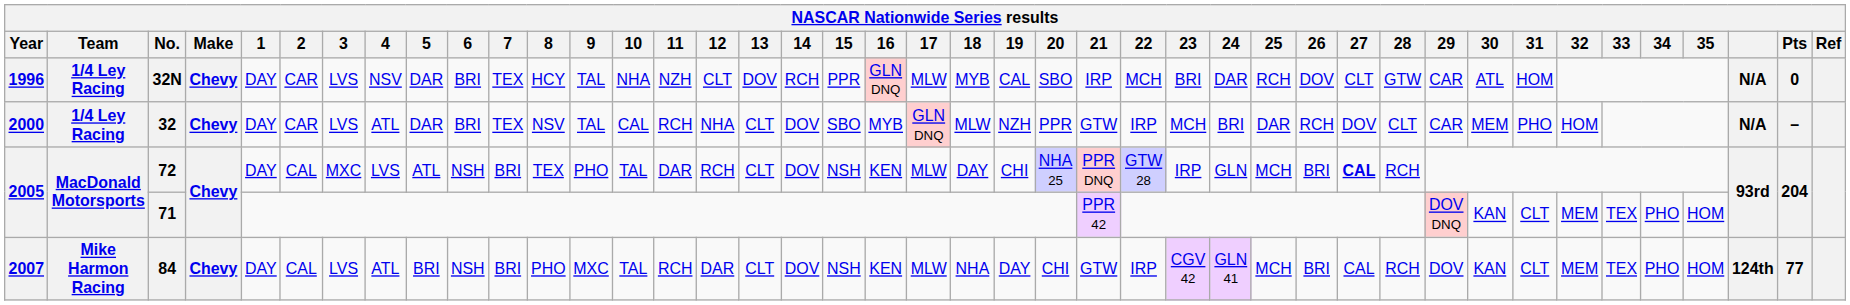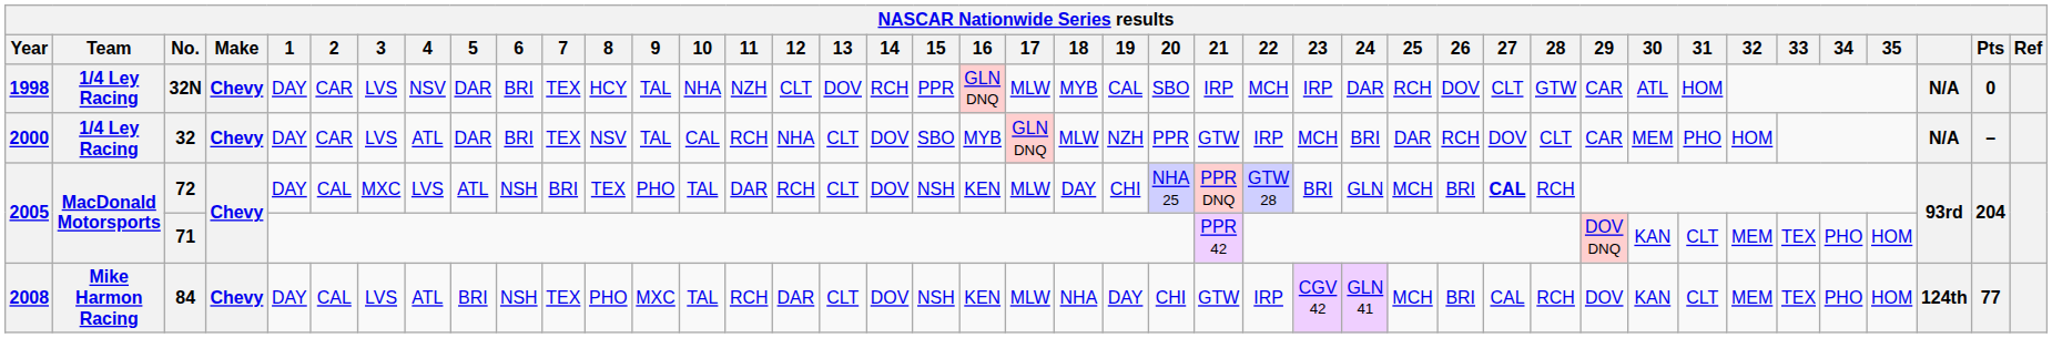 <table class="wikitable" style="text-align:center; font-size:75%">
 <tr>
 <th colspan=42><a href='#'>NASCAR Nationwide Series</a> results</th>
 </tr>
 <tr>
 <th>Year</th>
 <th>Team</th>
 <th>No.</th>
 <th>Make</th>
 <th>1</th>
 <th>2</th>
 <th>3</th>
 <th>4</th>
 <th>5</th>
 <th>6</th>
 <th>7</th>
 <th>8</th>
 <th>9</th>
 <th>10</th>
 <th>11</th>
 <th>12</th>
 <th>13</th>
 <th>14</th>
 <th>15</th>
 <th>16</th>
 <th>17</th>
 <th>18</th>
 <th>19</th>
 <th>20</th>
 <th>21</th>
 <th>22</th>
 <th>23</th>
 <th>24</th>
 <th>25</th>
 <th>26</th>
 <th>27</th>
 <th>28</th>
 <th>29</th>
 <th>30</th>
 <th>31</th>
 <th>32</th>
 <th>33</th>
 <th>34</th>
 <th>35</th>
 <th></th>
 <th>Pts</th>
 <th>Ref</th>
 </tr>
 <tr>
-<th><a href='#'>1996</a></th>
+<th><a href='#'>1998</a></th>
 <th><a href='#'>1/4 Ley Racing</a></th>
 <th>32N</th>
 <th><a href='#'>Chevy</a></th>
 <td><a href='#'>DAY</a></td>
 <td><a href='#'>CAR</a></td>
 <td><a href='#'>LVS</a></td>
 <td><a href='#'>NSV</a></td>
 <td><a href='#'>DAR</a></td>
 <td><a href='#'>BRI</a></td>
 <td><a href='#'>TEX</a></td>
 <td><a href='#'>HCY</a></td>
 <td><a href='#'>TAL</a></td>
 <td><a href='#'>NHA</a></td>
 <td><a href='#'>NZH</a></td>
 <td><a href='#'>CLT</a></td>
 <td><a href='#'>DOV</a></td>
 <td><a href='#'>RCH</a></td>
 <td><a href='#'>PPR</a></td>
 <td style="background:#FFCFCF;"><a href='#'>GLN</a><br><small>DNQ</small></td>
 <td><a href='#'>MLW</a></td>
 <td><a href='#'>MYB</a></td>
 <td><a href='#'>CAL</a></td>
 <td><a href='#'>SBO</a></td>
 <td><a href='#'>IRP</a></td>
 <td><a href='#'>MCH</a></td>
-<td><a href='#'>BRI</a></td>
+<td><a href='#'>IRP</a></td>
 <td><a href='#'>DAR</a></td>
 <td><a href='#'>RCH</a></td>
 <td><a href='#'>DOV</a></td>
 <td><a href='#'>CLT</a></td>
 <td><a href='#'>GTW</a></td>
 <td><a href='#'>CAR</a></td>
 <td><a href='#'>ATL</a></td>
 <td><a href='#'>HOM</a></td>
 <td colspan=4></td>
 <th>N/A</th>
 <th>0</th>
 <th></th>
 </tr>
 <tr>
 <th><a href='#'>2000</a></th>
 <th><a href='#'>1/4 Ley Racing</a></th>
 <th>32</th>
 <th><a href='#'>Chevy</a></th>
 <td><a href='#'>DAY</a></td>
 <td><a href='#'>CAR</a></td>
 <td><a href='#'>LVS</a></td>
 <td><a href='#'>ATL</a></td>
 <td><a href='#'>DAR</a></td>
 <td><a href='#'>BRI</a></td>
 <td><a href='#'>TEX</a></td>
 <td><a href='#'>NSV</a></td>
 <td><a href='#'>TAL</a></td>
 <td><a href='#'>CAL</a></td>
 <td><a href='#'>RCH</a></td>
 <td><a href='#'>NHA</a></td>
 <td><a href='#'>CLT</a></td>
 <td><a href='#'>DOV</a></td>
 <td><a href='#'>SBO</a></td>
 <td><a href='#'>MYB</a></td>
 <td style="background:#FFCFCF;"><a href='#'>GLN</a><br><small>DNQ</small></td>
 <td><a href='#'>MLW</a></td>
 <td><a href='#'>NZH</a></td>
 <td><a href='#'>PPR</a></td>
 <td><a href='#'>GTW</a></td>
 <td><a href='#'>IRP</a></td>
 <td><a href='#'>MCH</a></td>
 <td><a href='#'>BRI</a></td>
 <td><a href='#'>DAR</a></td>
 <td><a href='#'>RCH</a></td>
 <td><a href='#'>DOV</a></td>
 <td><a href='#'>CLT</a></td>
 <td><a href='#'>CAR</a></td>
 <td><a href='#'>MEM</a></td>
 <td><a href='#'>PHO</a></td>
 <td><a href='#'>HOM</a></td>
 <td colspan=3></td>
 <th>N/A</th>
 <th>–</th>
 <th></th>
 </tr>
 <tr>
 <th rowspan=2><a href='#'>2005</a></th>
 <th rowspan=2><a href='#'>MacDonald Motorsports</a></th>
 <th>72</th>
 <th rowspan=2><a href='#'>Chevy</a></th>
 <td><a href='#'>DAY</a></td>
 <td><a href='#'>CAL</a></td>
 <td><a href='#'>MXC</a></td>
 <td><a href='#'>LVS</a></td>
 <td><a href='#'>ATL</a></td>
 <td><a href='#'>NSH</a></td>
 <td><a href='#'>BRI</a></td>
 <td><a href='#'>TEX</a></td>
 <td><a href='#'>PHO</a></td>
 <td><a href='#'>TAL</a></td>
 <td><a href='#'>DAR</a></td>
 <td><a href='#'>RCH</a></td>
 <td><a href='#'>CLT</a></td>
 <td><a href='#'>DOV</a></td>
 <td><a href='#'>NSH</a></td>
 <td><a href='#'>KEN</a></td>
 <td><a href='#'>MLW</a></td>
 <td><a href='#'>DAY</a></td>
 <td><a href='#'>CHI</a></td>
 <td style="background:#CFCFFF;"><a href='#'>NHA</a><br><small>25</small></td>
 <td style="background:#FFCFCF;"><a href='#'>PPR</a><br><small>DNQ</small></td>
 <td style="background:#CFCFFF;"><a href='#'>GTW</a><br><small>28</small></td>
-<td><a href='#'>IRP</a></td>
+<td><a href='#'>BRI</a></td>
 <td><a href='#'>GLN</a></td>
 <td><a href='#'>MCH</a></td>
 <td><a href='#'>BRI</a></td>
 <td><strong><a href='#'>CAL</a></strong></td>
 <td><a href='#'>RCH</a></td>
 <td colspan=7></td>
 <th rowspan=2>93rd</th>
 <th rowspan=2>204</th>
 <th rowspan=2></th>
 </tr>
 <tr>
 <th>71</th>
 <td colspan=20></td>
 <td style="background:#EFCFFF;"><a href='#'>PPR</a><br><small>42</small></td>
 <td colspan=7></td>
 <td style="background:#FFCFCF;"><a href='#'>DOV</a><br><small>DNQ</small></td>
 <td><a href='#'>KAN</a></td>
 <td><a href='#'>CLT</a></td>
 <td><a href='#'>MEM</a></td>
 <td><a href='#'>TEX</a></td>
 <td><a href='#'>PHO</a></td>
 <td><a href='#'>HOM</a></td>
 </tr>
 <tr>
-<th><a href='#'>2007</a></th>
+<th><a href='#'>2008</a></th>
 <th><a href='#'>Mike Harmon Racing</a></th>
 <th>84</th>
 <th><a href='#'>Chevy</a></th>
 <td><a href='#'>DAY</a></td>
 <td><a href='#'>CAL</a></td>
 <td><a href='#'>LVS</a></td>
 <td><a href='#'>ATL</a></td>
 <td><a href='#'>BRI</a></td>
 <td><a href='#'>NSH</a></td>
-<td><a href='#'>BRI</a></td>
+<td><a href='#'>TEX</a></td>
 <td><a href='#'>PHO</a></td>
 <td><a href='#'>MXC</a></td>
 <td><a href='#'>TAL</a></td>
 <td><a href='#'>RCH</a></td>
 <td><a href='#'>DAR</a></td>
 <td><a href='#'>CLT</a></td>
 <td><a href='#'>DOV</a></td>
 <td><a href='#'>NSH</a></td>
 <td><a href='#'>KEN</a></td>
 <td><a href='#'>MLW</a></td>
 <td><a href='#'>NHA</a></td>
 <td><a href='#'>DAY</a></td>
 <td><a href='#'>CHI</a></td>
 <td><a href='#'>GTW</a></td>
 <td><a href='#'>IRP</a></td>
 <td style="background:#EFCFFF;"><a href='#'>CGV</a><br><small>42</small></td>
 <td style="background:#EFCFFF;"><a href='#'>GLN</a><br><small>41</small></td>
 <td><a href='#'>MCH</a></td>
 <td><a href='#'>BRI</a></td>
 <td><a href='#'>CAL</a></td>
 <td><a href='#'>RCH</a></td>
 <td><a href='#'>DOV</a></td>
 <td><a href='#'>KAN</a></td>
 <td><a href='#'>CLT</a></td>
 <td><a href='#'>MEM</a></td>
 <td><a href='#'>TEX</a></td>
 <td><a href='#'>PHO</a></td>
 <td><a href='#'>HOM</a></td>
 <th>124th</th>
 <th>77</th>
 <th></th>
 </tr>
 </table>
